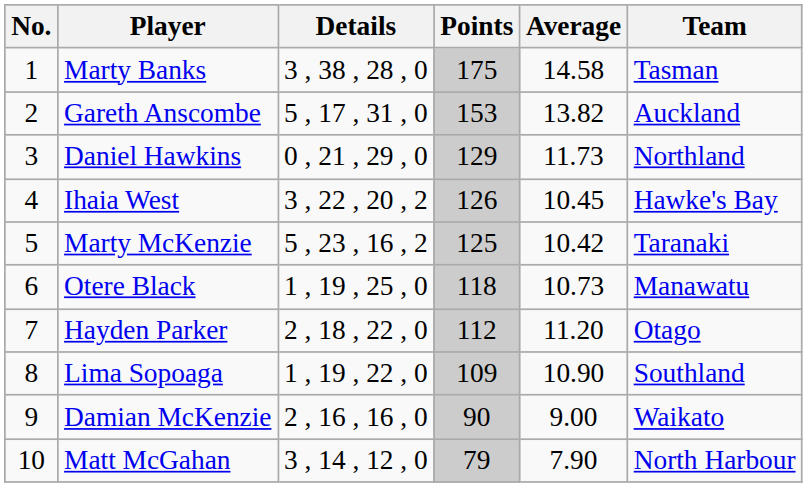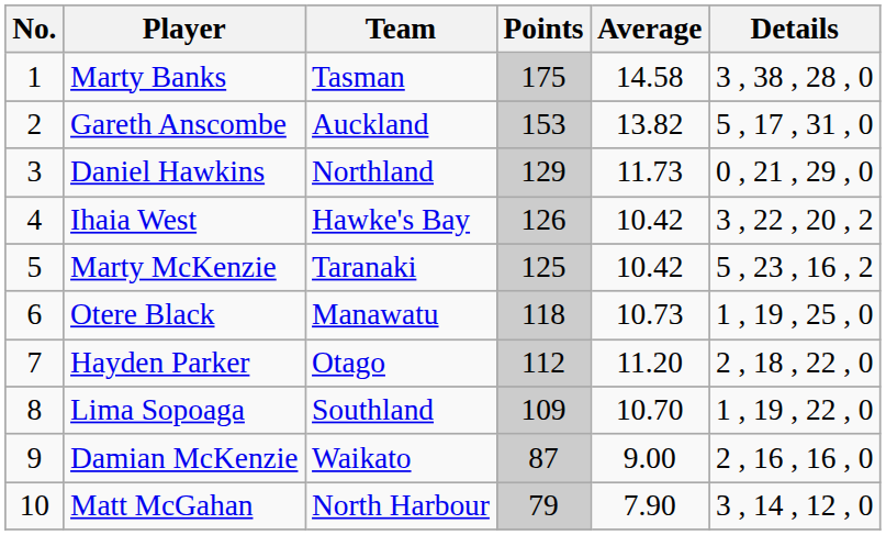 <table class="wikitable" style="text-align:center">
 <tr>
 <th>No.</th>
 <th>Player</th>
-<th>Details</th>
+<th>Team</th>
 <th>Points</th>
 <th>Average</th>
-<th>Team</th>
+<th>Details</th>
 </tr>
 <tr>
 <td>1</td>
 <td style="text-align:left"><a href='#'>Marty Banks</a></td>
-<td>3 , 38 , 28 , 0 </td>
+<td style="text-align:left"><a href='#'>Tasman</a></td>
 <td style="background:#ccc">175</td>
 <td>14.58</td>
-<td style="text-align:left"><a href='#'>Tasman</a></td>
+<td>3 , 38 , 28 , 0 </td>
 </tr>
 <tr>
 <td>2</td>
 <td style="text-align:left"><a href='#'>Gareth Anscombe</a></td>
-<td>5 , 17 , 31 , 0 </td>
+<td style="text-align:left"><a href='#'>Auckland</a></td>
 <td style="background:#ccc">153</td>
 <td>13.82</td>
-<td style="text-align:left"><a href='#'>Auckland</a></td>
+<td>5 , 17 , 31 , 0 </td>
 </tr>
 <tr>
 <td>3</td>
 <td style="text-align:left"><a href='#'>Daniel Hawkins</a></td>
-<td>0 , 21 , 29 , 0 </td>
+<td style="text-align:left"><a href='#'>Northland</a></td>
 <td style="background:#ccc">129</td>
 <td>11.73</td>
-<td style="text-align:left"><a href='#'>Northland</a></td>
+<td>0 , 21 , 29 , 0 </td>
 </tr>
 <tr>
 <td>4</td>
 <td style="text-align:left"><a href='#'>Ihaia West</a></td>
+<td style="text-align:left"><a href='#'>Hawke's Bay</a></td>
+<td style="background:#ccc">126</td>
+<td>10.42</td>
 <td>3 , 22 , 20 , 2 </td>
-<td style="background:#ccc">126</td>
-<td>10.45</td>
-<td style="text-align:left"><a href='#'>Hawke's Bay</a></td>
 </tr>
 <tr>
 <td>5</td>
 <td style="text-align:left"><a href='#'>Marty McKenzie</a></td>
-<td>5 , 23 , 16 , 2 </td>
+<td style="text-align:left"><a href='#'>Taranaki</a></td>
 <td style="background:#ccc">125</td>
 <td>10.42</td>
-<td style="text-align:left"><a href='#'>Taranaki</a></td>
+<td>5 , 23 , 16 , 2 </td>
 </tr>
 <tr>
 <td>6</td>
 <td style="text-align:left"><a href='#'>Otere Black</a></td>
-<td>1 , 19 , 25 , 0 </td>
+<td style="text-align:left"><a href='#'>Manawatu</a></td>
 <td style="background:#ccc">118</td>
 <td>10.73</td>
-<td style="text-align:left"><a href='#'>Manawatu</a></td>
+<td>1 , 19 , 25 , 0 </td>
 </tr>
 <tr>
 <td>7</td>
 <td style="text-align:left"><a href='#'>Hayden Parker</a></td>
-<td>2 , 18 , 22 , 0 </td>
+<td style="text-align:left"><a href='#'>Otago</a></td>
 <td style="background:#ccc">112</td>
 <td>11.20</td>
-<td style="text-align:left"><a href='#'>Otago</a></td>
+<td>2 , 18 , 22 , 0 </td>
 </tr>
 <tr>
 <td>8</td>
 <td style="text-align:left"><a href='#'>Lima Sopoaga</a></td>
+<td style="text-align:left"><a href='#'>Southland</a></td>
+<td style="background:#ccc">109</td>
+<td>10.70</td>
 <td>1 , 19 , 22 , 0 </td>
-<td style="background:#ccc">109</td>
-<td>10.90</td>
-<td style="text-align:left"><a href='#'>Southland</a></td>
 </tr>
 <tr>
 <td>9</td>
 <td style="text-align:left"><a href='#'>Damian McKenzie</a></td>
+<td style="text-align:left"><a href='#'>Waikato</a></td>
+<td style="background:#ccc">87</td>
+<td>9.00</td>
 <td>2 , 16 , 16 , 0 </td>
-<td style="background:#ccc">90</td>
-<td>9.00</td>
-<td style="text-align:left"><a href='#'>Waikato</a></td>
 </tr>
 <tr>
 <td>10</td>
 <td style="text-align:left"><a href='#'>Matt McGahan</a></td>
-<td>3 , 14 , 12 , 0 </td>
+<td style="text-align:left"><a href='#'>North Harbour</a></td>
 <td style="background:#ccc">79</td>
 <td>7.90</td>
-<td style="text-align:left"><a href='#'>North Harbour</a></td>
+<td>3 , 14 , 12 , 0 </td>
 </tr>
 </table>
